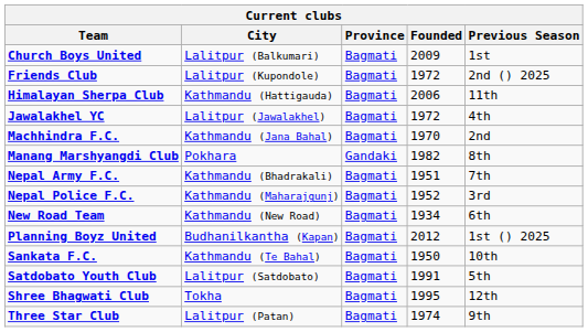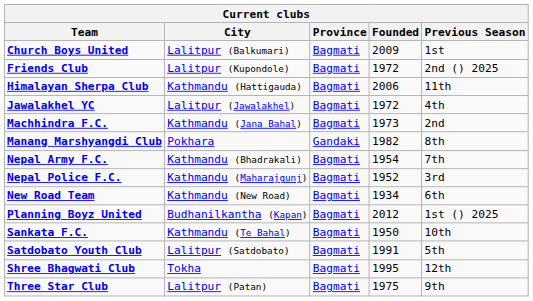 <table class="wikitable sortable">
 <tr>
 <th colspan="10">Current clubs</th>
 </tr>
 <tr>
 <th>Team</th>
 <th>City</th>
 <th>Province</th>
 <th>Founded</th>
 <th>Previous Season</th>
 </tr>
 <tr>
 <td><strong><a href='#'>Church Boys United</a></strong></td>
 <td><a href='#'>Lalitpur</a> <small>(Balkumari)</small></td>
 <td><a href='#'>Bagmati</a></td>
 <td>2009</td>
 <td>1st</td>
 </tr>
 <tr>
 <td><strong><a href='#'>Friends Club</a></strong></td>
 <td><a href='#'>Lalitpur</a> <small>(Kupondole)</small></td>
 <td><a href='#'>Bagmati</a></td>
 <td>1972</td>
 <td>2nd () 2025</td>
 </tr>
 <tr>
 <td><strong><a href='#'>Himalayan Sherpa Club</a></strong></td>
 <td><a href='#'>Kathmandu</a> <small>(Hattigauda)</small></td>
 <td><a href='#'>Bagmati</a></td>
 <td>2006</td>
 <td>11th</td>
 </tr>
 <tr>
 <td><strong><a href='#'>Jawalakhel YC</a></strong></td>
 <td><a href='#'>Lalitpur</a> <small>(<a href='#'>Jawalakhel</a>)</small></td>
 <td><a href='#'>Bagmati</a></td>
 <td>1972</td>
 <td>4th</td>
 </tr>
 <tr>
 <td><strong><a href='#'>Machhindra F.C.</a></strong></td>
 <td><a href='#'>Kathmandu</a> <small>(<a href='#'>Jana Bahal</a>)</small></td>
 <td><a href='#'>Bagmati</a></td>
-<td>1970</td>
+<td>1973</td>
 <td>2nd</td>
 </tr>
 <tr>
 <td><strong><a href='#'>Manang Marshyangdi Club</a></strong></td>
 <td><a href='#'>Pokhara</a></td>
 <td><a href='#'>Gandaki</a></td>
 <td>1982</td>
 <td>8th</td>
 </tr>
 <tr>
 <td><strong><a href='#'>Nepal Army F.C.</a></strong></td>
 <td><a href='#'>Kathmandu</a> <small>(Bhadrakali)</small></td>
 <td><a href='#'>Bagmati</a></td>
-<td>1951</td>
+<td>1954</td>
 <td>7th</td>
 </tr>
 <tr>
 <td><strong><a href='#'>Nepal Police F.C.</a></strong></td>
 <td><a href='#'>Kathmandu</a> <small>(<a href='#'>Maharajgunj</a>)</small></td>
 <td><a href='#'>Bagmati</a></td>
 <td>1952</td>
 <td>3rd</td>
 </tr>
 <tr>
 <td><strong><a href='#'>New Road Team</a></strong></td>
 <td><a href='#'>Kathmandu</a> <small>(New Road)</small></td>
 <td><a href='#'>Bagmati</a></td>
 <td>1934</td>
 <td>6th</td>
 </tr>
 <tr>
 <td><strong><a href='#'>Planning Boyz United</a></strong></td>
 <td><a href='#'>Budhanilkantha</a> <small>(<a href='#'>Kapan</a>)</small></td>
 <td><a href='#'>Bagmati</a></td>
 <td>2012</td>
 <td>1st () 2025</td>
 </tr>
 <tr>
 <td><strong><a href='#'>Sankata F.C.</a></strong></td>
 <td><a href='#'>Kathmandu</a> <small>(<a href='#'>Te Bahal</a>)</small></td>
 <td><a href='#'>Bagmati</a></td>
 <td>1950</td>
 <td>10th</td>
 </tr>
 <tr>
 <td><strong><a href='#'>Satdobato Youth Club</a></strong></td>
 <td><a href='#'>Lalitpur</a> <small>(Satdobato)</small></td>
 <td><a href='#'>Bagmati</a></td>
 <td>1991</td>
 <td>5th</td>
 </tr>
 <tr>
 <td><strong><a href='#'>Shree Bhagwati Club</a></strong></td>
 <td><a href='#'>Tokha</a></td>
 <td><a href='#'>Bagmati</a></td>
 <td>1995</td>
 <td>12th</td>
 </tr>
 <tr>
 <td><strong><a href='#'>Three Star Club</a></strong></td>
 <td><a href='#'>Lalitpur</a> <small>(Patan)</small></td>
 <td><a href='#'>Bagmati</a></td>
-<td>1974</td>
+<td>1975</td>
 <td>9th</td>
 </tr>
 </table>
